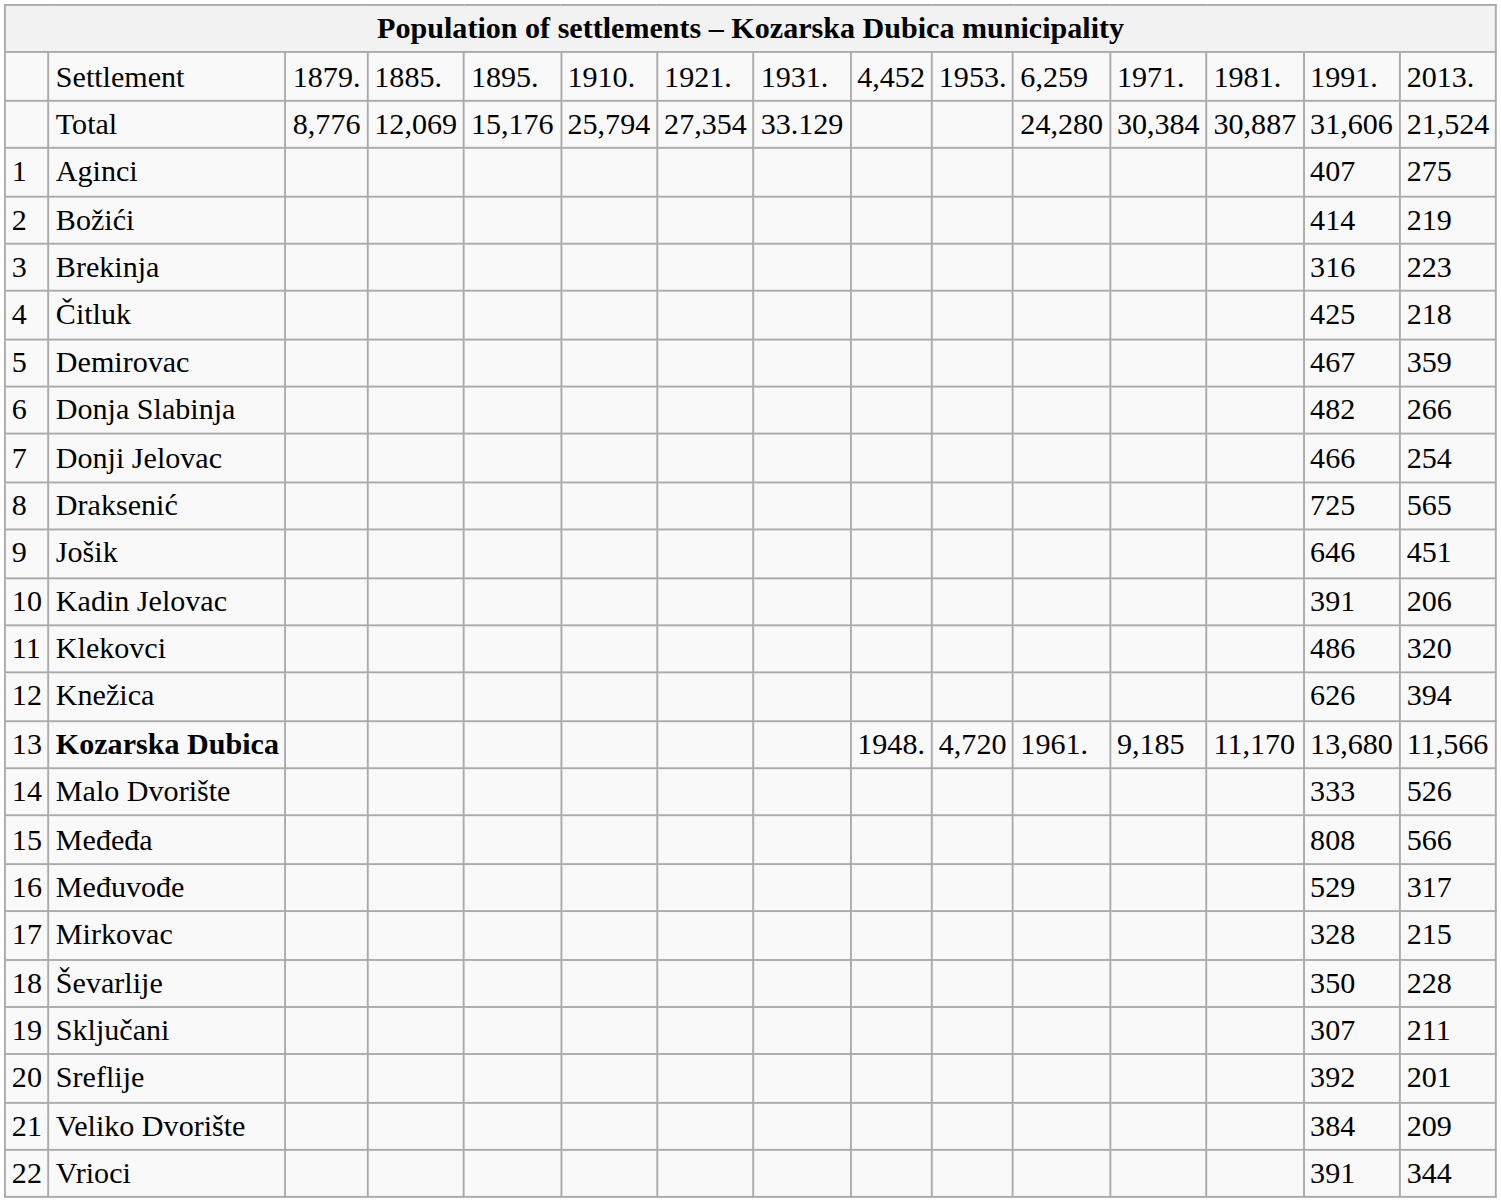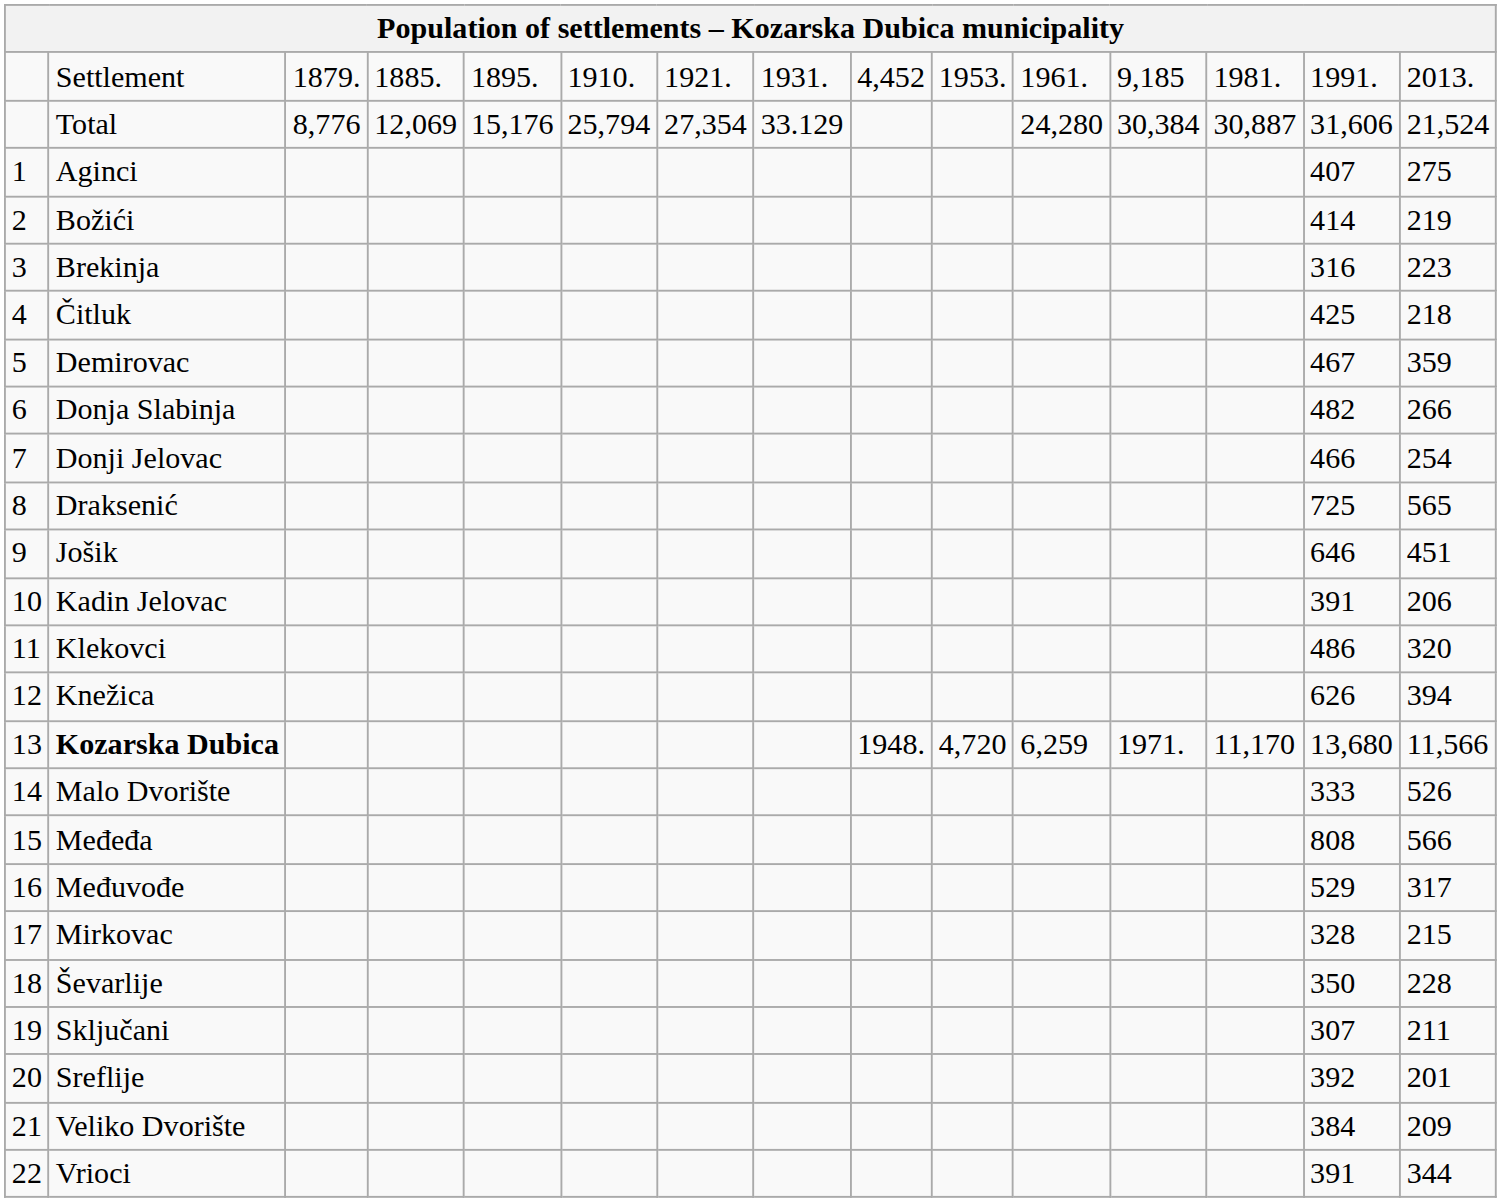 <table class="wikitable">
 <tr>
 <th colspan="15">Population of settlements – Kozarska Dubica municipality</th>
 </tr>
 <tr>
 <td></td>
 <td>Settlement</td>
 <td>1879.</td>
 <td>1885.</td>
 <td>1895.</td>
 <td>1910.</td>
 <td>1921.</td>
 <td>1931.</td>
 <td>4,452</td>
 <td>1953.</td>
-<td>6,259</td>
-<td>1971.</td>
+<td>1961.</td>
+<td>9,185</td>
 <td>1981.</td>
 <td>1991.</td>
 <td>2013.</td>
 </tr>
 <tr>
 <td></td>
 <td>Total</td>
 <td>8,776</td>
 <td>12,069</td>
 <td>15,176</td>
 <td>25,794</td>
 <td>27,354</td>
 <td>33.129</td>
 <td></td>
 <td></td>
 <td>24,280</td>
 <td>30,384</td>
 <td>30,887</td>
 <td>31,606</td>
 <td>21,524</td>
 </tr>
 <tr>
 <td>1</td>
 <td>Aginci</td>
 <td></td>
 <td></td>
 <td></td>
 <td></td>
 <td></td>
 <td></td>
 <td></td>
 <td></td>
 <td></td>
 <td></td>
 <td></td>
 <td>407</td>
 <td>275</td>
 </tr>
 <tr>
 <td>2</td>
 <td>Božići</td>
 <td></td>
 <td></td>
 <td></td>
 <td></td>
 <td></td>
 <td></td>
 <td></td>
 <td></td>
 <td></td>
 <td></td>
 <td></td>
 <td>414</td>
 <td>219</td>
 </tr>
 <tr>
 <td>3</td>
 <td>Brekinja</td>
 <td></td>
 <td></td>
 <td></td>
 <td></td>
 <td></td>
 <td></td>
 <td></td>
 <td></td>
 <td></td>
 <td></td>
 <td></td>
 <td>316</td>
 <td>223</td>
 </tr>
 <tr>
 <td>4</td>
 <td>Čitluk</td>
 <td></td>
 <td></td>
 <td></td>
 <td></td>
 <td></td>
 <td></td>
 <td></td>
 <td></td>
 <td></td>
 <td></td>
 <td></td>
 <td>425</td>
 <td>218</td>
 </tr>
 <tr>
 <td>5</td>
 <td>Demirovac</td>
 <td></td>
 <td></td>
 <td></td>
 <td></td>
 <td></td>
 <td></td>
 <td></td>
 <td></td>
 <td></td>
 <td></td>
 <td></td>
 <td>467</td>
 <td>359</td>
 </tr>
 <tr>
 <td>6</td>
 <td>Donja Slabinja</td>
 <td></td>
 <td></td>
 <td></td>
 <td></td>
 <td></td>
 <td></td>
 <td></td>
 <td></td>
 <td></td>
 <td></td>
 <td></td>
 <td>482</td>
 <td>266</td>
 </tr>
 <tr>
 <td>7</td>
 <td>Donji Jelovac</td>
 <td></td>
 <td></td>
 <td></td>
 <td></td>
 <td></td>
 <td></td>
 <td></td>
 <td></td>
 <td></td>
 <td></td>
 <td></td>
 <td>466</td>
 <td>254</td>
 </tr>
 <tr>
 <td>8</td>
 <td>Draksenić</td>
 <td></td>
 <td></td>
 <td></td>
 <td></td>
 <td></td>
 <td></td>
 <td></td>
 <td></td>
 <td></td>
 <td></td>
 <td></td>
 <td>725</td>
 <td>565</td>
 </tr>
 <tr>
 <td>9</td>
 <td>Jošik</td>
 <td></td>
 <td></td>
 <td></td>
 <td></td>
 <td></td>
 <td></td>
 <td></td>
 <td></td>
 <td></td>
 <td></td>
 <td></td>
 <td>646</td>
 <td>451</td>
 </tr>
 <tr>
 <td>10</td>
 <td>Kadin Jelovac</td>
 <td></td>
 <td></td>
 <td></td>
 <td></td>
 <td></td>
 <td></td>
 <td></td>
 <td></td>
 <td></td>
 <td></td>
 <td></td>
 <td>391</td>
 <td>206</td>
 </tr>
 <tr>
 <td>11</td>
 <td>Klekovci</td>
 <td></td>
 <td></td>
 <td></td>
 <td></td>
 <td></td>
 <td></td>
 <td></td>
 <td></td>
 <td></td>
 <td></td>
 <td></td>
 <td>486</td>
 <td>320</td>
 </tr>
 <tr>
 <td>12</td>
 <td>Knežica</td>
 <td></td>
 <td></td>
 <td></td>
 <td></td>
 <td></td>
 <td></td>
 <td></td>
 <td></td>
 <td></td>
 <td></td>
 <td></td>
 <td>626</td>
 <td>394</td>
 </tr>
 <tr>
 <td>13</td>
 <td><strong>Kozarska Dubica</strong></td>
 <td></td>
 <td></td>
 <td></td>
 <td></td>
 <td></td>
 <td></td>
 <td>1948.</td>
 <td>4,720</td>
-<td>1961.</td>
-<td>9,185</td>
+<td>6,259</td>
+<td>1971.</td>
 <td>11,170</td>
 <td>13,680</td>
 <td>11,566</td>
 </tr>
 <tr>
 <td>14</td>
 <td>Malo Dvorište</td>
 <td></td>
 <td></td>
 <td></td>
 <td></td>
 <td></td>
 <td></td>
 <td></td>
 <td></td>
 <td></td>
 <td></td>
 <td></td>
 <td>333</td>
 <td>526</td>
 </tr>
 <tr>
 <td>15</td>
 <td>Međeđa</td>
 <td></td>
 <td></td>
 <td></td>
 <td></td>
 <td></td>
 <td></td>
 <td></td>
 <td></td>
 <td></td>
 <td></td>
 <td></td>
 <td>808</td>
 <td>566</td>
 </tr>
 <tr>
 <td>16</td>
 <td>Međuvođe</td>
 <td></td>
 <td></td>
 <td></td>
 <td></td>
 <td></td>
 <td></td>
 <td></td>
 <td></td>
 <td></td>
 <td></td>
 <td></td>
 <td>529</td>
 <td>317</td>
 </tr>
 <tr>
 <td>17</td>
 <td>Mirkovac</td>
 <td></td>
 <td></td>
 <td></td>
 <td></td>
 <td></td>
 <td></td>
 <td></td>
 <td></td>
 <td></td>
 <td></td>
 <td></td>
 <td>328</td>
 <td>215</td>
 </tr>
 <tr>
 <td>18</td>
 <td>Ševarlije</td>
 <td></td>
 <td></td>
 <td></td>
 <td></td>
 <td></td>
 <td></td>
 <td></td>
 <td></td>
 <td></td>
 <td></td>
 <td></td>
 <td>350</td>
 <td>228</td>
 </tr>
 <tr>
 <td>19</td>
 <td>Sključani</td>
 <td></td>
 <td></td>
 <td></td>
 <td></td>
 <td></td>
 <td></td>
 <td></td>
 <td></td>
 <td></td>
 <td></td>
 <td></td>
 <td>307</td>
 <td>211</td>
 </tr>
 <tr>
 <td>20</td>
 <td>Sreflije</td>
 <td></td>
 <td></td>
 <td></td>
 <td></td>
 <td></td>
 <td></td>
 <td></td>
 <td></td>
 <td></td>
 <td></td>
 <td></td>
 <td>392</td>
 <td>201</td>
 </tr>
 <tr>
 <td>21</td>
 <td>Veliko Dvorište</td>
 <td></td>
 <td></td>
 <td></td>
 <td></td>
 <td></td>
 <td></td>
 <td></td>
 <td></td>
 <td></td>
 <td></td>
 <td></td>
 <td>384</td>
 <td>209</td>
 </tr>
 <tr>
 <td>22</td>
 <td>Vrioci</td>
 <td></td>
 <td></td>
 <td></td>
 <td></td>
 <td></td>
 <td></td>
 <td></td>
 <td></td>
 <td></td>
 <td></td>
 <td></td>
 <td>391</td>
 <td>344</td>
 </tr>
 </table>
